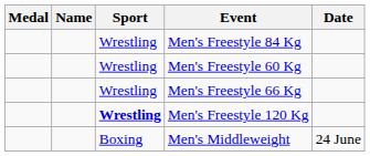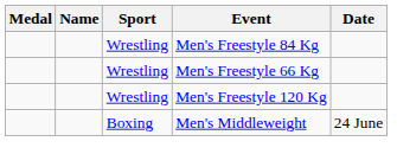 <table class="wikitable sortable" style="font-size: 95%;">
 <tr>
 <th>Medal</th>
 <th>Name</th>
 <th>Sport</th>
 <th>Event</th>
 <th>Date</th>
 </tr>
 <tr>
 <td></td>
 <td></td>
 <td><a href='#'>Wrestling</a></td>
 <td><a href='#'>Men's Freestyle 84 Kg</a></td>
 <td></td>
 </tr>
 <tr>
 <td></td>
 <td></td>
 <td><a href='#'>Wrestling</a></td>
-<td><a href='#'>Men's Freestyle 60 Kg</a></td>
+<td><a href='#'>Men's Freestyle 66 Kg</a></td>
 <td></td>
 </tr>
 <tr>
 <td></td>
 <td></td>
 <td><a href='#'>Wrestling</a></td>
-<td><a href='#'>Men's Freestyle 66 Kg</a></td>
-<td></td>
-</tr>
-<tr>
-<td></td>
-<td></td>
-<td><strong><a href='#'>Wrestling</a></strong></td>
 <td><a href='#'>Men's Freestyle 120 Kg</a></td>
 <td></td>
 </tr>
 <tr>
 <td></td>
 <td></td>
 <td><a href='#'>Boxing</a></td>
 <td><a href='#'>Men's Middleweight</a></td>
 <td>24 June</td>
 </tr>
 </table>
